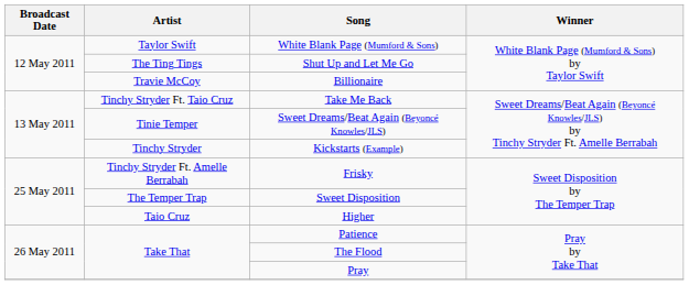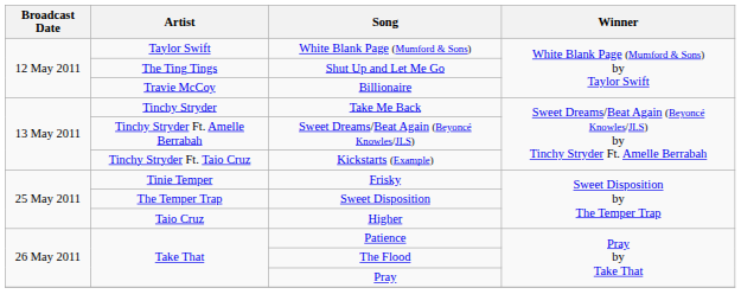 <table class="wikitable" style="text-align:center" width=75%>
 <tr>
 <th>Broadcast Date</th>
 <th>Artist</th>
 <th>Song</th>
 <th>Winner</th>
 </tr>
 <tr>
 <td rowspan="3">12 May 2011</td>
 <td><a href='#'>Taylor Swift</a></td>
 <td><a href='#'>White Blank Page</a> <small>(<a href='#'>Mumford & Sons</a>)</small></td>
 <td rowspan="3"><a href='#'>White Blank Page</a> <small>(<a href='#'>Mumford & Sons</a>)</small><br>by<br><a href='#'>Taylor Swift</a></td>
 </tr>
 <tr>
 <td><a href='#'>The Ting Tings</a></td>
 <td><a href='#'>Shut Up and Let Me Go</a></td>
 </tr>
 <tr>
 <td><a href='#'>Travie McCoy</a></td>
 <td><a href='#'>Billionaire</a></td>
 </tr>
 <tr>
 <td rowspan="3">13 May 2011</td>
-<td><a href='#'>Tinchy Stryder</a> Ft. <a href='#'>Taio Cruz</a></td>
+<td><a href='#'>Tinchy Stryder</a></td>
 <td><a href='#'>Take Me Back</a></td>
 <td rowspan="3"><a href='#'>Sweet Dreams</a>/<a href='#'>Beat Again</a> <small>(<a href='#'>Beyoncé Knowles</a>/<a href='#'>JLS</a>)</small><br>by<br><a href='#'>Tinchy Stryder</a> Ft. <a href='#'>Amelle Berrabah</a></td>
 </tr>
 <tr>
-<td><a href='#'>Tinie Temper</a></td>
+<td><a href='#'>Tinchy Stryder</a> Ft. <a href='#'>Amelle Berrabah</a></td>
 <td><a href='#'>Sweet Dreams</a>/<a href='#'>Beat Again</a> <small>(<a href='#'>Beyoncé Knowles</a>/<a href='#'>JLS</a>)</small></td>
 </tr>
 <tr>
-<td><a href='#'>Tinchy Stryder</a></td>
+<td><a href='#'>Tinchy Stryder</a> Ft. <a href='#'>Taio Cruz</a></td>
 <td><a href='#'>Kickstarts</a> <small>(<a href='#'>Example</a>)</small></td>
 </tr>
 <tr>
 <td rowspan="3">25 May 2011</td>
-<td><a href='#'>Tinchy Stryder</a> Ft. <a href='#'>Amelle Berrabah</a></td>
+<td><a href='#'>Tinie Temper</a></td>
 <td><a href='#'>Frisky</a></td>
 <td rowspan="3"><a href='#'>Sweet Disposition</a><br>by<br><a href='#'>The Temper Trap</a></td>
 </tr>
 <tr>
 <td><a href='#'>The Temper Trap</a></td>
 <td><a href='#'>Sweet Disposition</a></td>
 </tr>
 <tr>
 <td><a href='#'>Taio Cruz</a></td>
 <td><a href='#'>Higher</a></td>
 </tr>
 <tr>
 <td rowspan="3">26 May 2011</td>
 <td rowspan="3"><a href='#'>Take That</a></td>
 <td><a href='#'>Patience</a></td>
 <td rowspan="3"><a href='#'>Pray</a><br>by<br><a href='#'>Take That</a></td>
 </tr>
 <tr>
 <td><a href='#'>The Flood</a></td>
 </tr>
 <tr>
 <td><a href='#'>Pray</a></td>
 </tr>
 <tr>
 </tr>
 </table>
